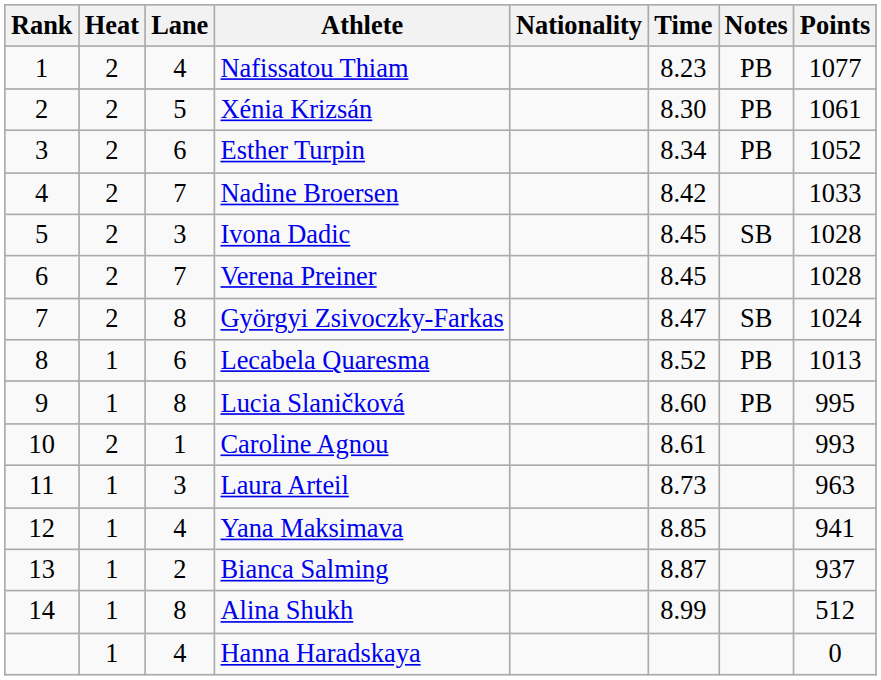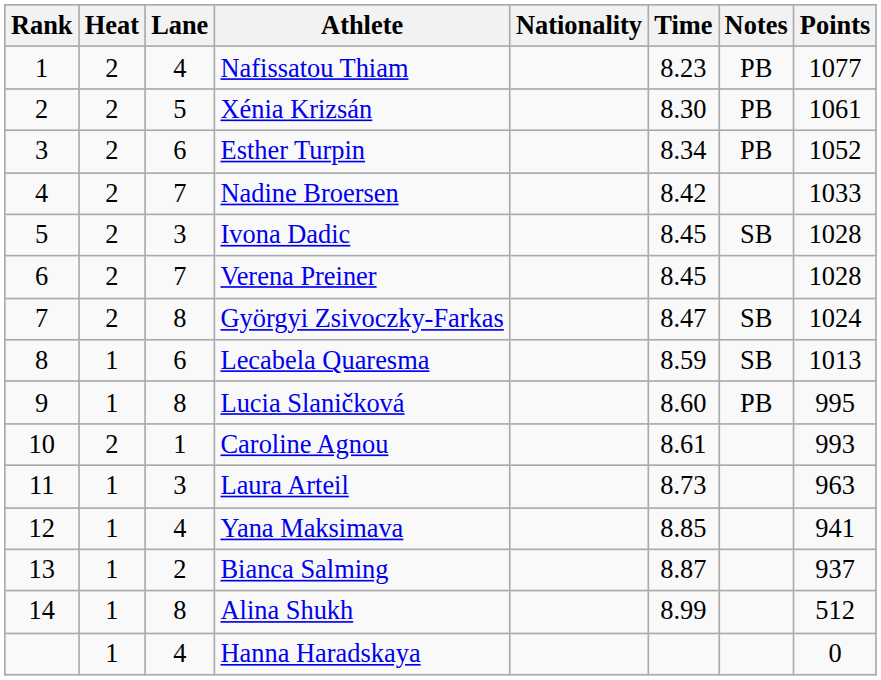 <table class="wikitable sortable" style="text-align:center">
 <tr>
 <th>Rank</th>
 <th>Heat</th>
 <th>Lane</th>
 <th>Athlete</th>
 <th>Nationality</th>
 <th>Time</th>
 <th>Notes</th>
 <th>Points</th>
 </tr>
 <tr>
 <td>1</td>
 <td>2</td>
 <td>4</td>
 <td align=left><a href='#'>Nafissatou Thiam</a></td>
 <td align=left></td>
 <td>8.23</td>
 <td>PB</td>
 <td>1077</td>
 </tr>
 <tr>
 <td>2</td>
 <td>2</td>
 <td>5</td>
 <td align=left><a href='#'>Xénia Krizsán</a></td>
 <td align=left></td>
 <td>8.30</td>
 <td>PB</td>
 <td>1061</td>
 </tr>
 <tr>
 <td>3</td>
 <td>2</td>
 <td>6</td>
 <td align=left><a href='#'>Esther Turpin</a></td>
 <td align=left></td>
 <td>8.34</td>
 <td>PB</td>
 <td>1052</td>
 </tr>
 <tr>
 <td>4</td>
 <td>2</td>
 <td>7</td>
 <td align=left><a href='#'>Nadine Broersen</a></td>
 <td align=left></td>
 <td>8.42</td>
 <td></td>
 <td>1033</td>
 </tr>
 <tr>
 <td>5</td>
 <td>2</td>
 <td>3</td>
 <td align=left><a href='#'>Ivona Dadic</a></td>
 <td align=left></td>
 <td>8.45</td>
 <td>SB</td>
 <td>1028</td>
 </tr>
 <tr>
 <td>6</td>
 <td>2</td>
 <td>7</td>
 <td align=left><a href='#'>Verena Preiner</a></td>
 <td align=left></td>
 <td>8.45</td>
 <td></td>
 <td>1028</td>
 </tr>
 <tr>
 <td>7</td>
 <td>2</td>
 <td>8</td>
 <td align=left><a href='#'>Györgyi Zsivoczky-Farkas</a></td>
 <td align=left></td>
 <td>8.47</td>
 <td>SB</td>
 <td>1024</td>
 </tr>
 <tr>
 <td>8</td>
 <td>1</td>
 <td>6</td>
 <td align=left><a href='#'>Lecabela Quaresma</a></td>
 <td align=left></td>
-<td>8.52</td>
-<td>PB</td>
+<td>8.59</td>
+<td>SB</td>
 <td>1013</td>
 </tr>
 <tr>
 <td>9</td>
 <td>1</td>
 <td>8</td>
 <td align=left><a href='#'>Lucia Slaničková</a></td>
 <td align=left></td>
 <td>8.60</td>
 <td>PB</td>
 <td>995</td>
 </tr>
 <tr>
 <td>10</td>
 <td>2</td>
 <td>1</td>
 <td align=left><a href='#'>Caroline Agnou</a></td>
 <td align=left></td>
 <td>8.61</td>
 <td></td>
 <td>993</td>
 </tr>
 <tr>
 <td>11</td>
 <td>1</td>
 <td>3</td>
 <td align=left><a href='#'>Laura Arteil</a></td>
 <td align=left></td>
 <td>8.73</td>
 <td></td>
 <td>963</td>
 </tr>
 <tr>
 <td>12</td>
 <td>1</td>
 <td>4</td>
 <td align=left><a href='#'>Yana Maksimava</a></td>
 <td align=left></td>
 <td>8.85</td>
 <td></td>
 <td>941</td>
 </tr>
 <tr>
 <td>13</td>
 <td>1</td>
 <td>2</td>
 <td align=left><a href='#'>Bianca Salming</a></td>
 <td align=left></td>
 <td>8.87</td>
 <td></td>
 <td>937</td>
 </tr>
 <tr>
 <td>14</td>
 <td>1</td>
 <td>8</td>
 <td align=left><a href='#'>Alina Shukh</a></td>
 <td align=left></td>
 <td>8.99</td>
 <td></td>
 <td>512</td>
 </tr>
 <tr>
 <td></td>
 <td>1</td>
 <td>4</td>
 <td align=left><a href='#'>Hanna Haradskaya</a></td>
 <td align=left></td>
 <td></td>
 <td></td>
 <td>0</td>
 </tr>
 </table>
